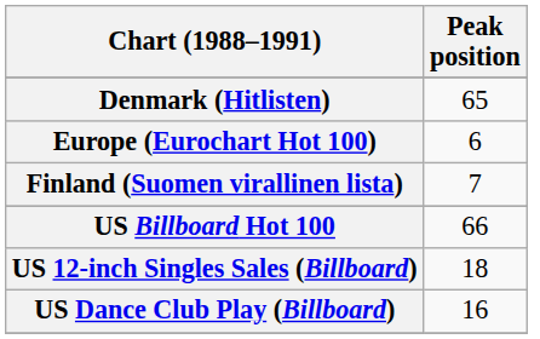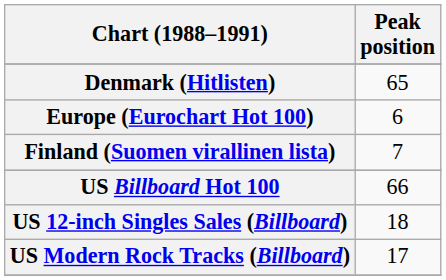 <table class="wikitable sortable plainrowheaders" style="text-align:center">
 <tr>
 <th>Chart (1988–1991)</th>
 <th>Peak<br>position</th>
 </tr>
 <tr>
 </tr>
 <tr>
 </tr>
 <tr>
 <th scope="row">Denmark (<a href='#'>Hitlisten</a>)</th>
 <td>65</td>
 </tr>
 <tr>
 <th scope="row">Europe (<a href='#'>Eurochart Hot 100</a>)</th>
 <td>6</td>
 </tr>
 <tr>
 <th scope="row">Finland (<a href='#'>Suomen virallinen lista</a>)</th>
 <td>7</td>
 </tr>
 <tr>
 </tr>
 <tr>
 </tr>
 <tr>
 </tr>
 <tr>
 </tr>
 <tr>
 </tr>
 <tr>
 </tr>
 <tr>
 <th scope="row">US <a href='#'><em>Billboard</em> Hot 100</a></th>
 <td>66</td>
 </tr>
 <tr>
 <th scope="row">US <a href='#'>12-inch Singles Sales</a> (<em><a href='#'>Billboard</a></em>)</th>
 <td>18</td>
 </tr>
 <tr>
-<th scope="row">US <a href='#'>Dance Club Play</a> (<em><a href='#'>Billboard</a></em>)</th>
-<td>16</td>
+<th scope="row">US <a href='#'>Modern Rock Tracks</a> (<em><a href='#'>Billboard</a></em>)</th>
+<td>17</td>
 </tr>
 <tr>
 </tr>
 </table>
